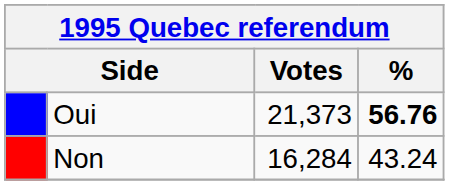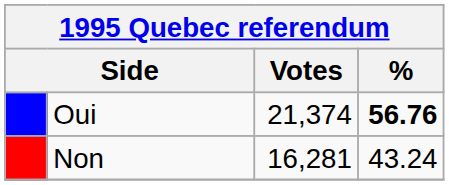 <table class="wikitable" style="font-size: 95%; clear:both">
 <tr style="background-color:#E9E9E9">
 <th colspan=4><a href='#'>1995 Quebec referendum</a></th>
 </tr>
 <tr style="background-color:#E9E9E9">
 <th colspan=2 style="width: 130px">Side</th>
 <th style="width: 50px">Votes</th>
 <th style="width: 40px">%</th>
 </tr>
 <tr>
 <td bgcolor="blue"></td>
 <td>Oui</td>
-<td align="right">21,373</td>
+<td align="right">21,374</td>
 <td align="right"><strong>56.76</strong></td>
 </tr>
 <tr>
 <td bgcolor="red"></td>
 <td>Non</td>
-<td align="right">16,284</td>
+<td align="right">16,281</td>
 <td align="right">43.24</td>
 </tr>
 <tr>
 </tr>
 </table>
